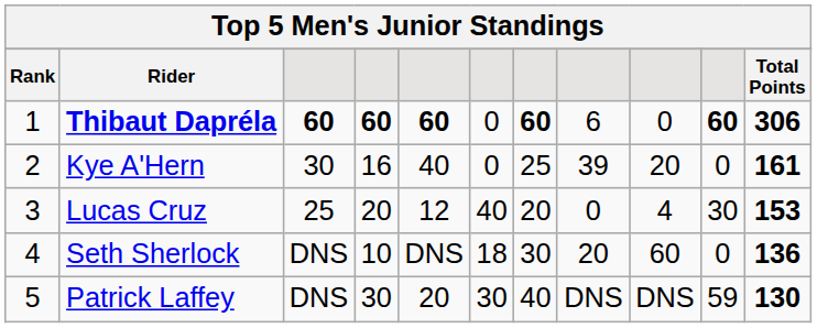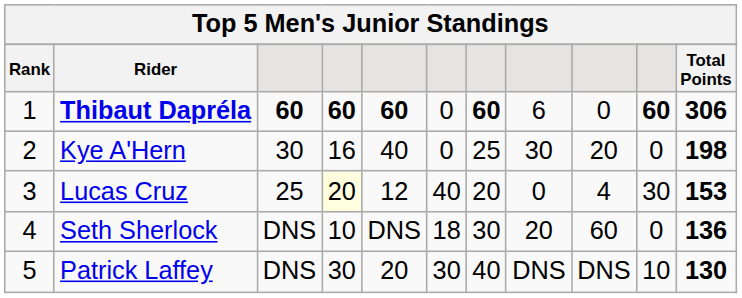 <table class="wikitable sortable">
 <tr>
 <th colspan=27 align="center"><strong>Top 5 Men's Junior Standings</strong></th>
 </tr>
 <tr>
 </tr>
 <tr style="font-size:8pt;font-weight:bold">
 <th align="center">Rank</th>
 <th align="center">Rider</th>
 <th class=unsortable style="background:#E5E4E2;"><small></small></th>
 <th class=unsortable style="background:#E5E4E2;"><small></small></th>
 <th class=unsortable style="background:#E5E4E2;"><small></small></th>
 <th class=unsortable style="background:#E5E4E2;"><small></small></th>
 <th class=unsortable style="background:#E5E4E2;"><small></small></th>
 <th class=unsortable style="background:#E5E4E2;"><small></small></th>
 <th class=unsortable style="background:#E5E4E2;"><small></small></th>
 <th class=unsortable style="background:#E5E4E2;"><small></small></th>
 <th align="center">Total<br>Points</th>
 </tr>
 <tr>
 <td align=center>1</td>
 <td> <strong><a href='#'>Thibaut Dapréla</a></strong></td>
 <td align=center><strong>60</strong></td>
 <td align=center><strong>60</strong></td>
 <td align=center><strong>60</strong></td>
 <td align=center>0</td>
 <td align=center><strong>60</strong></td>
 <td align=center>6</td>
 <td align=center>0</td>
 <td align=center><strong>60</strong></td>
 <td align=center><strong>306</strong></td>
 </tr>
 <tr>
 <td align=center>2</td>
 <td> <a href='#'>Kye A'Hern</a></td>
 <td align=center>30</td>
 <td align=center>16</td>
 <td align=center>40</td>
 <td align=center>0</td>
 <td align=center>25</td>
-<td align=center>39</td>
+<td align=center>30</td>
 <td align=center>20</td>
 <td align=center>0</td>
-<td align=center><strong>161</strong></td>
+<td align=center><strong>198</strong></td>
 </tr>
 <tr>
 <td align=center>3</td>
 <td> <a href='#'>Lucas Cruz</a></td>
 <td align=center>25</td>
-<td align=center>20</td>
+<td align=center style="background: lightyellow;">20</td>
 <td align=center>12</td>
 <td align=center>40</td>
 <td align=center>20</td>
 <td align=center>0</td>
 <td align=center>4</td>
 <td align=center>30</td>
 <td align=center><strong>153</strong></td>
 </tr>
 <tr>
 <td align=center>4</td>
 <td> <a href='#'>Seth Sherlock</a></td>
 <td align=center>DNS</td>
 <td align=center>10</td>
 <td align=center>DNS</td>
 <td align=center>18</td>
 <td align=center>30</td>
 <td align=center>20</td>
 <td align=center>60</td>
 <td align=center>0</td>
 <td align=center><strong>136</strong></td>
 </tr>
 <tr>
 <td align=center>5</td>
 <td> <a href='#'>Patrick Laffey</a></td>
 <td align=center>DNS</td>
 <td align=center>30</td>
 <td align=center>20</td>
 <td align=center>30</td>
 <td align=center>40</td>
 <td align=center>DNS</td>
 <td align=center>DNS</td>
-<td align=center>59</td>
+<td align=center>10</td>
 <td align=center><strong>130</strong><br></td>
 </tr>
 </table>
